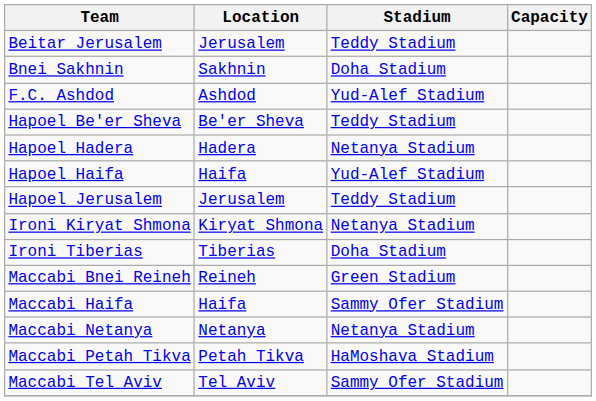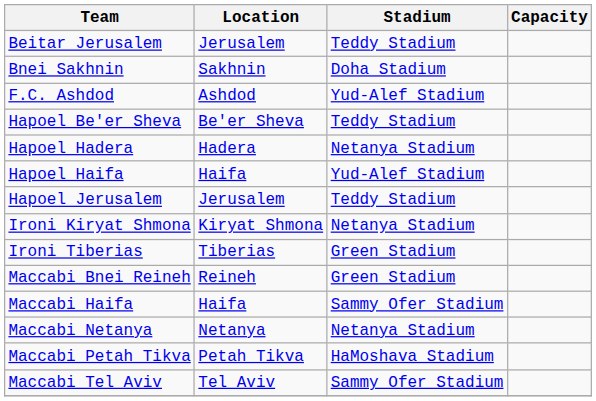 <table class="wikitable sortable">
 <tr>
 <th>Team</th>
 <th>Location</th>
 <th>Stadium</th>
 <th>Capacity</th>
 </tr>
 <tr>
 <td><a href='#'>Beitar Jerusalem</a></td>
 <td><a href='#'>Jerusalem</a></td>
 <td><a href='#'>Teddy Stadium</a></td>
 <td style="text-align:center"></td>
 </tr>
 <tr>
 <td><a href='#'>Bnei Sakhnin</a></td>
 <td><a href='#'>Sakhnin</a></td>
 <td><a href='#'>Doha Stadium</a></td>
 <td style="text-align:center"></td>
 </tr>
 <tr>
 <td><a href='#'>F.C. Ashdod</a></td>
 <td><a href='#'>Ashdod</a></td>
 <td><a href='#'>Yud-Alef Stadium</a></td>
 <td style="text-align:center"></td>
 </tr>
 <tr>
 <td><a href='#'>Hapoel Be'er Sheva</a></td>
 <td><a href='#'>Be'er Sheva</a></td>
 <td><a href='#'>Teddy Stadium</a></td>
 <td style="text-align:center"></td>
 </tr>
 <tr>
 <td><a href='#'>Hapoel Hadera</a></td>
 <td><a href='#'>Hadera</a></td>
 <td><a href='#'>Netanya Stadium</a></td>
 <td style="text-align:center"></td>
 </tr>
 <tr>
 <td><a href='#'>Hapoel Haifa</a></td>
 <td><a href='#'>Haifa</a></td>
 <td><a href='#'>Yud-Alef Stadium</a></td>
 <td style="text-align:center"></td>
 </tr>
 <tr>
 <td><a href='#'>Hapoel Jerusalem</a></td>
 <td><a href='#'>Jerusalem</a></td>
 <td><a href='#'>Teddy Stadium</a></td>
 <td style="text-align:center"></td>
 </tr>
 <tr>
 <td><a href='#'>Ironi Kiryat Shmona</a></td>
 <td><a href='#'>Kiryat Shmona</a></td>
 <td><a href='#'>Netanya Stadium</a></td>
 <td style="text-align:center"></td>
 </tr>
 <tr>
 <td><a href='#'>Ironi Tiberias</a></td>
 <td><a href='#'>Tiberias</a></td>
-<td><a href='#'>Doha Stadium</a></td>
+<td><a href='#'>Green Stadium</a></td>
 <td align=center></td>
 </tr>
 <tr>
 <td><a href='#'>Maccabi Bnei Reineh</a></td>
 <td><a href='#'>Reineh</a></td>
 <td><a href='#'>Green Stadium</a></td>
 <td align=center></td>
 </tr>
 <tr>
 <td><a href='#'>Maccabi Haifa</a></td>
 <td><a href='#'>Haifa</a></td>
 <td><a href='#'>Sammy Ofer Stadium</a></td>
 <td style="text-align:center"></td>
 </tr>
 <tr>
 <td><a href='#'>Maccabi Netanya</a></td>
 <td><a href='#'>Netanya</a></td>
 <td><a href='#'>Netanya Stadium</a></td>
 <td style="text-align:center"></td>
 </tr>
 <tr>
 <td><a href='#'>Maccabi Petah Tikva</a></td>
 <td><a href='#'>Petah Tikva</a></td>
 <td><a href='#'>HaMoshava Stadium</a></td>
 <td style="text-align:center"></td>
 </tr>
 <tr>
 <td><a href='#'>Maccabi Tel Aviv</a></td>
 <td><a href='#'>Tel Aviv</a></td>
 <td><a href='#'>Sammy Ofer Stadium</a></td>
 <td style="text-align:center"></td>
 </tr>
 <tr>
 </tr>
 </table>
